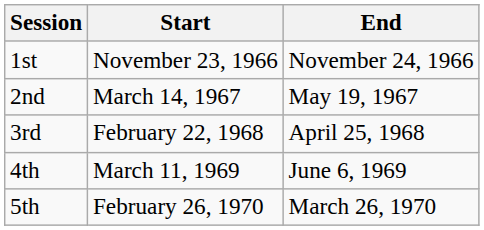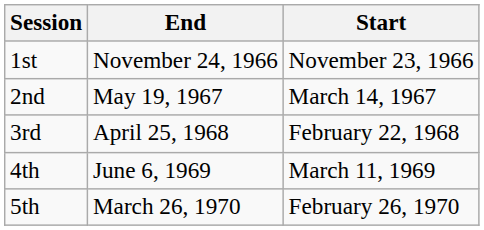 <table class="wikitable">
 <tr>
 <th>Session</th>
+<th>End</th>
 <th>Start</th>
-<th>End</th>
 </tr>
 <tr>
 <td>1st</td>
+<td>November 24, 1966</td>
 <td>November 23, 1966</td>
-<td>November 24, 1966</td>
 </tr>
 <tr>
 <td>2nd</td>
+<td>May 19, 1967</td>
 <td>March 14, 1967</td>
-<td>May 19, 1967</td>
 </tr>
 <tr>
 <td>3rd</td>
+<td>April 25, 1968</td>
 <td>February 22, 1968</td>
-<td>April 25, 1968</td>
 </tr>
 <tr>
 <td>4th</td>
+<td>June 6, 1969</td>
 <td>March 11, 1969</td>
-<td>June 6, 1969</td>
 </tr>
 <tr>
 <td>5th</td>
+<td>March 26, 1970</td>
 <td>February 26, 1970</td>
-<td>March 26, 1970</td>
 </tr>
 </table>
